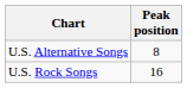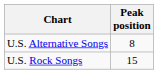 <table class="wikitable">
 <tr>
 <th>Chart</th>
 <th>Peak<br>position</th>
 </tr>
 <tr>
 <td>U.S. <a href='#'>Alternative Songs</a></td>
 <td align="center">8</td>
 </tr>
 <tr>
 <td>U.S. <a href='#'>Rock Songs</a></td>
-<td align="center">16</td>
+<td align="center">15</td>
 </tr>
 </table>
